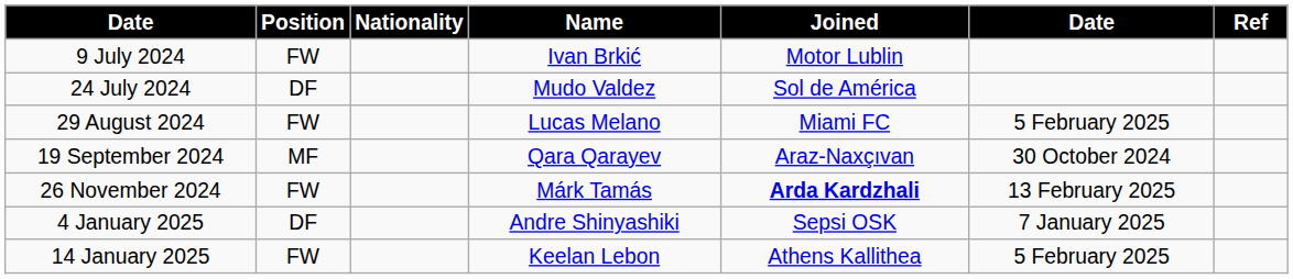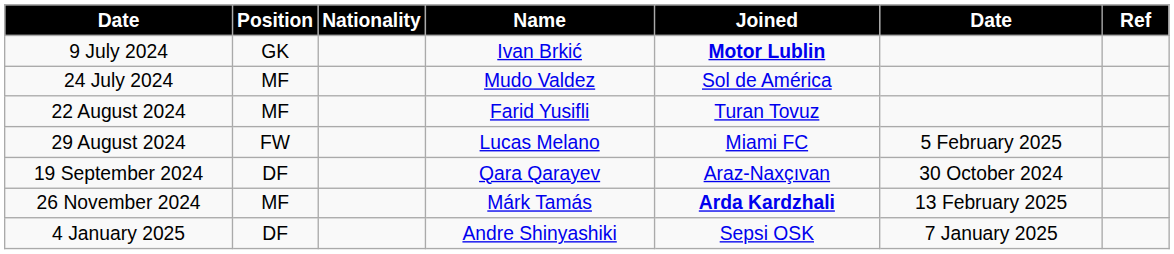 <table class="wikitable"  style="text-align:center; font-size:90%; ">
 <tr>
 <th style="background:#000000; color:#fff; width:200px;">Date</th>
 <th style="background:#000000; color:#fff; width:50px;">Position</th>
 <th style="background:#000000; color:#fff; width:50px;">Nationality</th>
 <th style="background:#000000; color:#fff; width:200px;">Name</th>
 <th style="background:#000000; color:#fff; width:200px;">Joined</th>
 <th style="background:#000000; color:#fff; width:200px;">Date</th>
 <th style="background:#000000; color:#fff; width:50px;">Ref</th>
 </tr>
 <tr>
 <td>9 July 2024</td>
-<td>FW</td>
+<td>GK</td>
 <td></td>
 <td><a href='#'>Ivan Brkić</a></td>
-<td><a href='#'>Motor Lublin</a></td>
+<td><strong><a href='#'>Motor Lublin</a></strong></td>
 <td></td>
 <td></td>
 </tr>
 <tr>
 <td>24 July 2024</td>
-<td>DF</td>
+<td>MF</td>
 <td></td>
 <td><a href='#'>Mudo Valdez</a></td>
 <td><a href='#'>Sol de América</a></td>
+<td></td>
+<td></td>
+</tr>
+<tr>
+<td>22 August 2024</td>
+<td>MF</td>
+<td></td>
+<td><a href='#'>Farid Yusifli</a></td>
+<td><a href='#'>Turan Tovuz</a></td>
 <td></td>
 <td></td>
 </tr>
 <tr>
 <td>29 August 2024</td>
 <td>FW</td>
 <td></td>
 <td><a href='#'>Lucas Melano</a></td>
 <td><a href='#'>Miami FC</a></td>
 <td>5 February 2025</td>
 <td></td>
 </tr>
 <tr>
 <td>19 September 2024</td>
-<td>MF</td>
+<td>DF</td>
 <td></td>
 <td><a href='#'>Qara Qarayev</a></td>
 <td><a href='#'>Araz-Naxçıvan</a></td>
 <td>30 October 2024</td>
 <td></td>
 </tr>
 <tr>
 <td>26 November 2024</td>
-<td>FW</td>
+<td>MF</td>
 <td></td>
 <td><a href='#'>Márk Tamás</a></td>
 <td><strong><a href='#'>Arda Kardzhali</a></strong></td>
 <td>13 February 2025</td>
 <td></td>
 </tr>
 <tr>
 <td>4 January 2025</td>
 <td>DF</td>
 <td></td>
 <td><a href='#'>Andre Shinyashiki</a></td>
 <td><a href='#'>Sepsi OSK</a></td>
 <td>7 January 2025</td>
 <td></td>
 </tr>
-<tr>
-<td>14 January 2025</td>
-<td>FW</td>
-<td></td>
-<td><a href='#'>Keelan Lebon</a></td>
-<td><a href='#'>Athens Kallithea</a></td>
-<td>5 February 2025</td>
-<td></td>
-</tr>
 </table>
